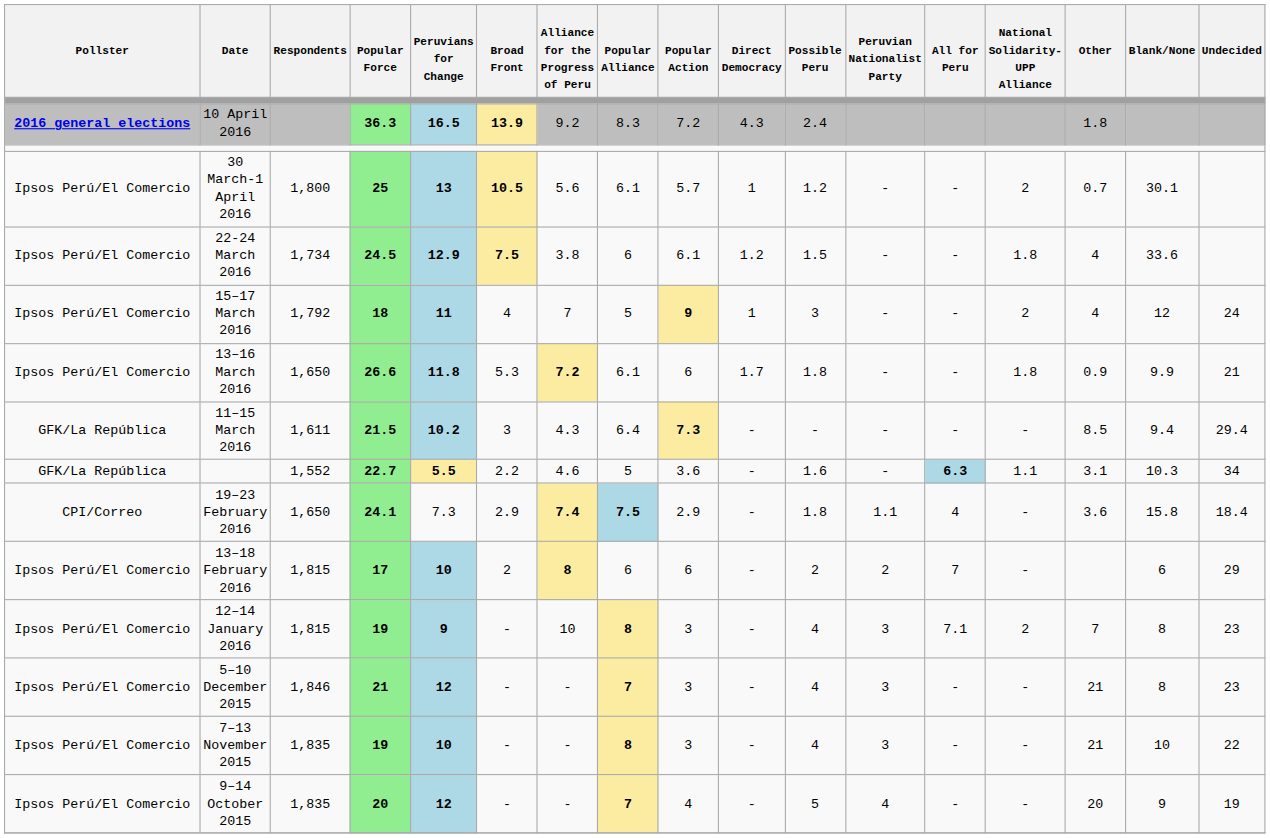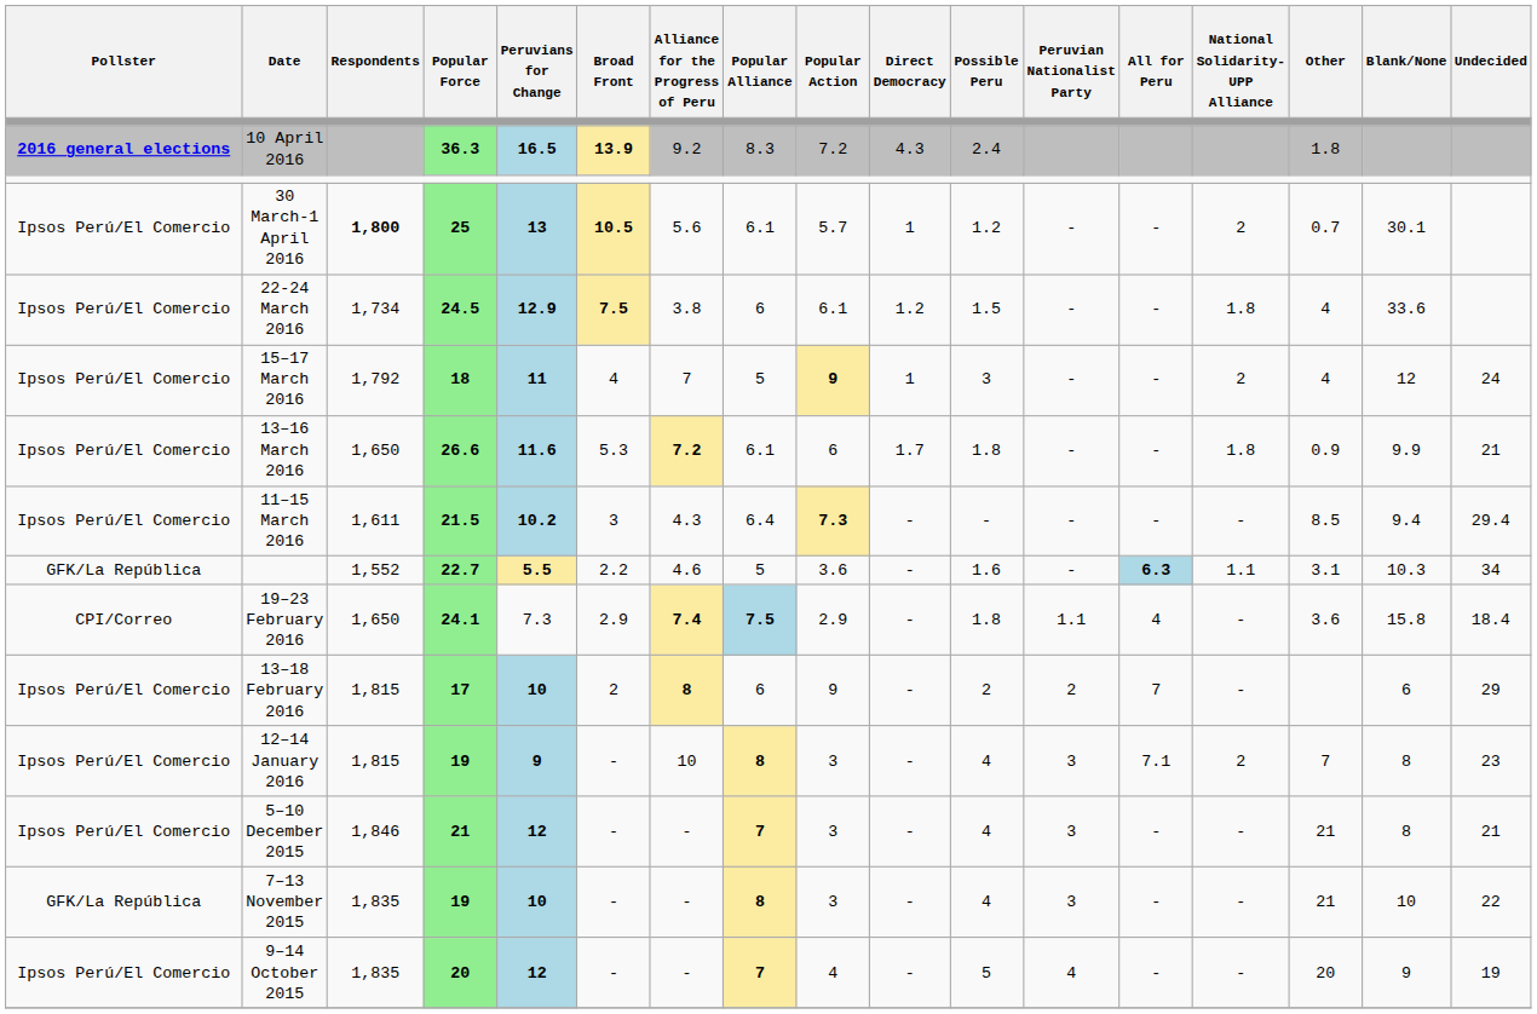 <table class="wikitable mw-datatable collapsible" style="text-align:center; font-size:95%; line-height:16px;">
 <tr style="height:42px; background-color:#E9E9E9">
 <th style="width:175px;"><small>Pollster</small></th>
 <th style="width:50px;"><small>Date</small></th>
 <th style="width:50px;"><small>Respondents</small></th>
 <th style="width:50px;"><br><small><strong>Popular Force</strong></small></th>
 <th style="width:50px;"><br><small><strong>Peruvians for Change</strong></small></th>
 <th style="width:50px;"><br><small><strong>Broad Front</strong></small></th>
 <th style="width:50px;"><br><small><strong>Alliance for the Progress of Peru</strong></small></th>
 <th style="width:50px;"><br><small><strong>Popular Alliance</strong></small></th>
 <th style="width:50px;"><br><small><strong>Popular Action</strong></small></th>
 <th style="width:50px;"><br><small><strong>Direct Democracy</strong></small></th>
 <th style="width:50px;"><br><small><strong>Possible Peru</strong></small></th>
 <th style="width:50px;"><br><small><strong>Peruvian Nationalist Party</strong></small></th>
 <th style="width:50px;"><br><small><strong>All for Peru</strong></small></th>
 <th style="width:50px;"><br><small><strong>National Solidarity-UPP Alliance</strong></small></th>
 <th style="width:50px;"><small>Other</small></th>
 <th style="width:50px;"><small>Blank/None</small></th>
 <th style="width:50px;"><small>Undecided</small></th>
 </tr>
 <tr>
 <td colspan="18" style="background:#A0A0A0"></td>
 </tr>
 <tr style="background-color:#BEBEBE;">
 <td><strong><a href='#'>2016 general elections</a></strong></td>
 <td>10 April 2016</td>
 <td></td>
 <td align="center" style="background:lightgreen"><strong>36.3</strong></td>
 <td align="center" style="background:lightblue"><strong>16.5</strong></td>
 <td align="center" style="background:#fceca2"><strong>13.9</strong></td>
 <td>9.2</td>
 <td>8.3</td>
 <td>7.2</td>
 <td>4.3</td>
 <td>2.4</td>
 <td></td>
 <td></td>
 <td></td>
 <td>1.8</td>
 <td></td>
 <td></td>
 </tr>
 <tr>
 <td colspan="18"></td>
 </tr>
 <tr>
 <td>Ipsos Perú/El Comercio</td>
 <td>30 March-1 April 2016</td>
-<td>1,800</td>
+<td><strong>1,800</strong></td>
 <td align="center" style="background:lightgreen"><strong>25</strong></td>
 <td align="center" style="background:lightblue"><strong>13</strong></td>
 <td align="center" style="background:#fceca2"><strong>10.5</strong></td>
 <td>5.6</td>
 <td>6.1</td>
 <td>5.7</td>
 <td>1</td>
 <td>1.2</td>
 <td>-</td>
 <td>-</td>
 <td>2</td>
 <td>0.7</td>
 <td>30.1</td>
 <td></td>
 </tr>
 <tr>
 <td>Ipsos Perú/El Comercio</td>
 <td>22-24 March 2016</td>
 <td>1,734</td>
 <td align="center" style="background:lightgreen"><strong>24.5</strong></td>
 <td align="center" style="background:lightblue"><strong>12.9</strong></td>
 <td align="center" style="background:#fceca2"><strong>7.5</strong></td>
 <td>3.8</td>
 <td>6</td>
 <td>6.1</td>
 <td>1.2</td>
 <td>1.5</td>
 <td>-</td>
 <td>-</td>
 <td>1.8</td>
 <td>4</td>
 <td>33.6</td>
 <td></td>
 </tr>
 <tr>
 <td>Ipsos Perú/El Comercio</td>
 <td>15–17 March 2016</td>
 <td>1,792</td>
 <td align="center" style="background:lightgreen"><strong>18</strong></td>
 <td align="center" style="background:lightblue"><strong>11</strong></td>
 <td>4</td>
 <td>7</td>
 <td>5</td>
 <td align="center" style="background:#fceca2"><strong>9</strong></td>
 <td>1</td>
 <td>3</td>
 <td>-</td>
 <td>-</td>
 <td>2</td>
 <td>4</td>
 <td>12</td>
 <td>24</td>
 </tr>
 <tr>
 <td>Ipsos Perú/El Comercio</td>
 <td>13–16 March 2016</td>
 <td>1,650</td>
 <td align="center" style="background:lightgreen"><strong>26.6</strong></td>
-<td align="center" style="background:lightblue"><strong>11.8</strong></td>
+<td align="center" style="background:lightblue"><strong>11.6</strong></td>
 <td>5.3</td>
 <td align="center" style="background:#fceca2"><strong>7.2</strong></td>
 <td>6.1</td>
 <td>6</td>
 <td>1.7</td>
 <td>1.8</td>
 <td>-</td>
 <td>-</td>
 <td>1.8</td>
 <td>0.9</td>
 <td>9.9</td>
 <td>21</td>
 </tr>
 <tr>
-<td>GFK/La República</td>
+<td>Ipsos Perú/El Comercio</td>
 <td>11–15 March 2016</td>
 <td>1,611</td>
 <td align="center" style="background:lightgreen"><strong>21.5</strong></td>
 <td align="center" style="background:lightblue"><strong>10.2</strong></td>
 <td>3</td>
 <td>4.3</td>
 <td>6.4</td>
 <td align="center" style="background:#fceca2"><strong>7.3</strong></td>
 <td>-</td>
 <td>-</td>
 <td>-</td>
 <td>-</td>
 <td>-</td>
 <td>8.5</td>
 <td>9.4</td>
 <td>29.4</td>
 </tr>
 <tr>
 <td>GFK/La República</td>
 <td></td>
 <td>1,552</td>
 <td align="center" style="background:lightgreen"><strong>22.7</strong></td>
 <td align="center" style="background:#fceca2"><strong>5.5</strong></td>
 <td>2.2</td>
 <td>4.6</td>
 <td>5</td>
 <td>3.6</td>
 <td>-</td>
 <td>1.6</td>
 <td>-</td>
 <td align="center" style="background:lightblue"><strong>6.3</strong></td>
 <td>1.1</td>
 <td>3.1</td>
 <td>10.3</td>
 <td>34</td>
 </tr>
 <tr>
 <td>CPI/Correo</td>
 <td>19–23 February 2016</td>
 <td>1,650</td>
 <td align="center" style="background:lightgreen"><strong>24.1</strong></td>
 <td>7.3</td>
 <td>2.9</td>
 <td align="center" style="background:#fceca2"><strong>7.4</strong></td>
 <td align="center" style="background:lightblue"><strong>7.5</strong></td>
 <td>2.9</td>
 <td>-</td>
 <td>1.8</td>
 <td>1.1</td>
 <td>4</td>
 <td>-</td>
 <td>3.6</td>
 <td>15.8</td>
 <td>18.4</td>
 </tr>
 <tr>
 <td>Ipsos Perú/El Comercio</td>
 <td>13–18 February 2016</td>
 <td>1,815</td>
 <td align="center" style="background:lightgreen"><strong>17</strong></td>
 <td align="center" style="background:lightblue"><strong>10</strong></td>
 <td>2</td>
 <td align="center" style="background:#fceca2"><strong>8</strong></td>
 <td>6</td>
-<td>6</td>
+<td>9</td>
 <td>-</td>
 <td>2</td>
 <td>2</td>
 <td>7</td>
 <td>-</td>
 <td></td>
 <td>6</td>
 <td>29</td>
 </tr>
 <tr>
 <td>Ipsos Perú/El Comercio</td>
 <td>12–14 January 2016</td>
 <td>1,815</td>
 <td align="center" style="background:lightgreen"><strong>19</strong></td>
 <td align="center" style="background:lightblue"><strong>9</strong></td>
 <td>-</td>
 <td>10</td>
 <td align="center" style="background:#fceca2"><strong>8</strong></td>
 <td>3</td>
 <td>-</td>
 <td>4</td>
 <td>3</td>
 <td>7.1</td>
 <td>2</td>
 <td>7</td>
 <td>8</td>
 <td>23</td>
 </tr>
 <tr>
 <td>Ipsos Perú/El Comercio</td>
 <td>5–10 December 2015</td>
 <td>1,846</td>
 <td align="center" style="background:lightgreen"><strong>21</strong></td>
 <td align="center" style="background:lightblue"><strong>12</strong></td>
 <td>-</td>
 <td>-</td>
 <td align="center" style="background:#fceca2"><strong>7</strong></td>
 <td>3</td>
 <td>-</td>
 <td>4</td>
 <td>3</td>
 <td>-</td>
 <td>-</td>
 <td>21</td>
 <td>8</td>
-<td>23</td>
+<td>21</td>
 </tr>
 <tr>
-<td>Ipsos Perú/El Comercio</td>
+<td>GFK/La República</td>
 <td>7–13 November 2015</td>
 <td>1,835</td>
 <td align="center" style="background:lightgreen"><strong>19</strong></td>
 <td align="center" style="background:lightblue"><strong>10</strong></td>
 <td>-</td>
 <td>-</td>
 <td align="center" style="background:#fceca2"><strong>8</strong></td>
 <td>3</td>
 <td>-</td>
 <td>4</td>
 <td>3</td>
 <td>-</td>
 <td>-</td>
 <td>21</td>
 <td>10</td>
 <td>22</td>
 </tr>
 <tr>
 <td>Ipsos Perú/El Comercio</td>
 <td>9–14 October 2015</td>
 <td>1,835</td>
 <td align="center" style="background:lightgreen"><strong>20</strong></td>
 <td align="center" style="background:lightblue"><strong>12</strong></td>
 <td>-</td>
 <td>-</td>
 <td align="center" style="background:#fceca2"><strong>7</strong></td>
 <td>4</td>
 <td>-</td>
 <td>5</td>
 <td>4</td>
 <td>-</td>
 <td>-</td>
 <td>20</td>
 <td>9</td>
 <td>19</td>
 </tr>
 <tr>
 </tr>
 </table>
